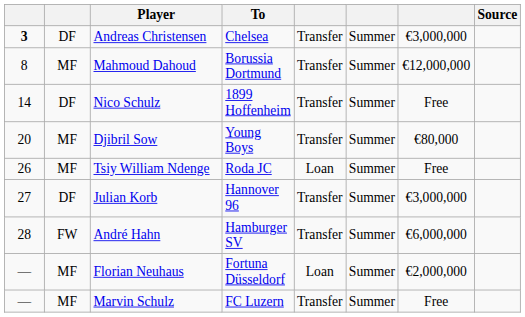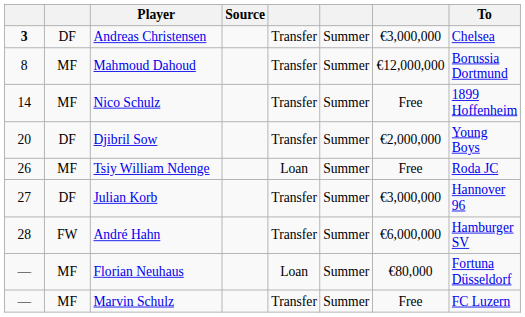 <table class="wikitable" style="text-align:center;">
 <tr>
 <th style="width:56px;"></th>
 <th style="width:64px;"></th>
 <th style="width:200px;">Player</th>
-<th>To</th>
+<th>Source</th>
 <th></th>
 <th></th>
 <th style="width:84px;"></th>
-<th>Source</th>
+<th>To</th>
 </tr>
 <tr>
 <td><strong>3</strong></td>
 <td>DF</td>
 <td align="left"> <a href='#'>Andreas Christensen</a></td>
-<td style="text-align:left"> <a href='#'>Chelsea</a></td>
+<td></td>
 <td>Transfer</td>
 <td>Summer</td>
 <td>€3,000,000</td>
-<td></td>
+<td style="text-align:left"> <a href='#'>Chelsea</a></td>
 </tr>
 <tr>
 <td>8</td>
 <td>MF</td>
 <td align="left"> <a href='#'>Mahmoud Dahoud</a></td>
-<td style="text-align:left"><a href='#'>Borussia Dortmund</a></td>
+<td></td>
 <td>Transfer</td>
 <td>Summer</td>
 <td>€12,000,000</td>
-<td></td>
+<td style="text-align:left"><a href='#'>Borussia Dortmund</a></td>
 </tr>
 <tr>
 <td>14</td>
-<td>DF</td>
+<td>MF</td>
 <td align="left"> <a href='#'>Nico Schulz</a></td>
-<td style="text-align:left"><a href='#'>1899 Hoffenheim</a></td>
+<td></td>
 <td>Transfer</td>
 <td>Summer</td>
 <td>Free</td>
-<td></td>
+<td style="text-align:left"><a href='#'>1899 Hoffenheim</a></td>
 </tr>
 <tr>
 <td>20</td>
-<td>MF</td>
+<td>DF</td>
 <td align="left"> <a href='#'>Djibril Sow</a></td>
-<td style="text-align:left"> <a href='#'>Young Boys</a></td>
+<td></td>
 <td>Transfer</td>
 <td>Summer</td>
-<td>€80,000</td>
-<td></td>
+<td>€2,000,000</td>
+<td style="text-align:left"> <a href='#'>Young Boys</a></td>
 </tr>
 <tr>
 <td>26</td>
 <td>MF</td>
 <td align="left"> <a href='#'>Tsiy William Ndenge</a></td>
-<td style="text-align:left"> <a href='#'>Roda JC</a></td>
+<td></td>
 <td>Loan</td>
 <td>Summer</td>
 <td>Free</td>
-<td></td>
+<td style="text-align:left"> <a href='#'>Roda JC</a></td>
 </tr>
 <tr>
 <td>27</td>
 <td>DF</td>
 <td align="left"> <a href='#'>Julian Korb</a></td>
-<td style="text-align:left"><a href='#'>Hannover 96</a></td>
+<td></td>
 <td>Transfer</td>
 <td>Summer</td>
 <td>€3,000,000</td>
-<td></td>
+<td style="text-align:left"><a href='#'>Hannover 96</a></td>
 </tr>
 <tr>
 <td>28</td>
 <td>FW</td>
 <td align="left"> <a href='#'>André Hahn</a></td>
-<td style="text-align:left"><a href='#'>Hamburger SV</a></td>
+<td></td>
 <td>Transfer</td>
 <td>Summer</td>
 <td>€6,000,000</td>
-<td></td>
+<td style="text-align:left"><a href='#'>Hamburger SV</a></td>
 </tr>
 <tr>
 <td>—</td>
 <td>MF</td>
 <td align="left"> <a href='#'>Florian Neuhaus</a></td>
-<td style="text-align:left"><a href='#'>Fortuna Düsseldorf</a></td>
+<td></td>
 <td>Loan</td>
 <td>Summer</td>
-<td>€2,000,000</td>
-<td></td>
+<td>€80,000</td>
+<td style="text-align:left"><a href='#'>Fortuna Düsseldorf</a></td>
 </tr>
 <tr>
 <td>—</td>
 <td>MF</td>
 <td align="left"> <a href='#'>Marvin Schulz</a></td>
-<td style="text-align:left"> <a href='#'>FC Luzern</a></td>
+<td></td>
 <td>Transfer</td>
 <td>Summer</td>
 <td>Free</td>
-<td></td>
+<td style="text-align:left"> <a href='#'>FC Luzern</a></td>
 </tr>
 </table>
